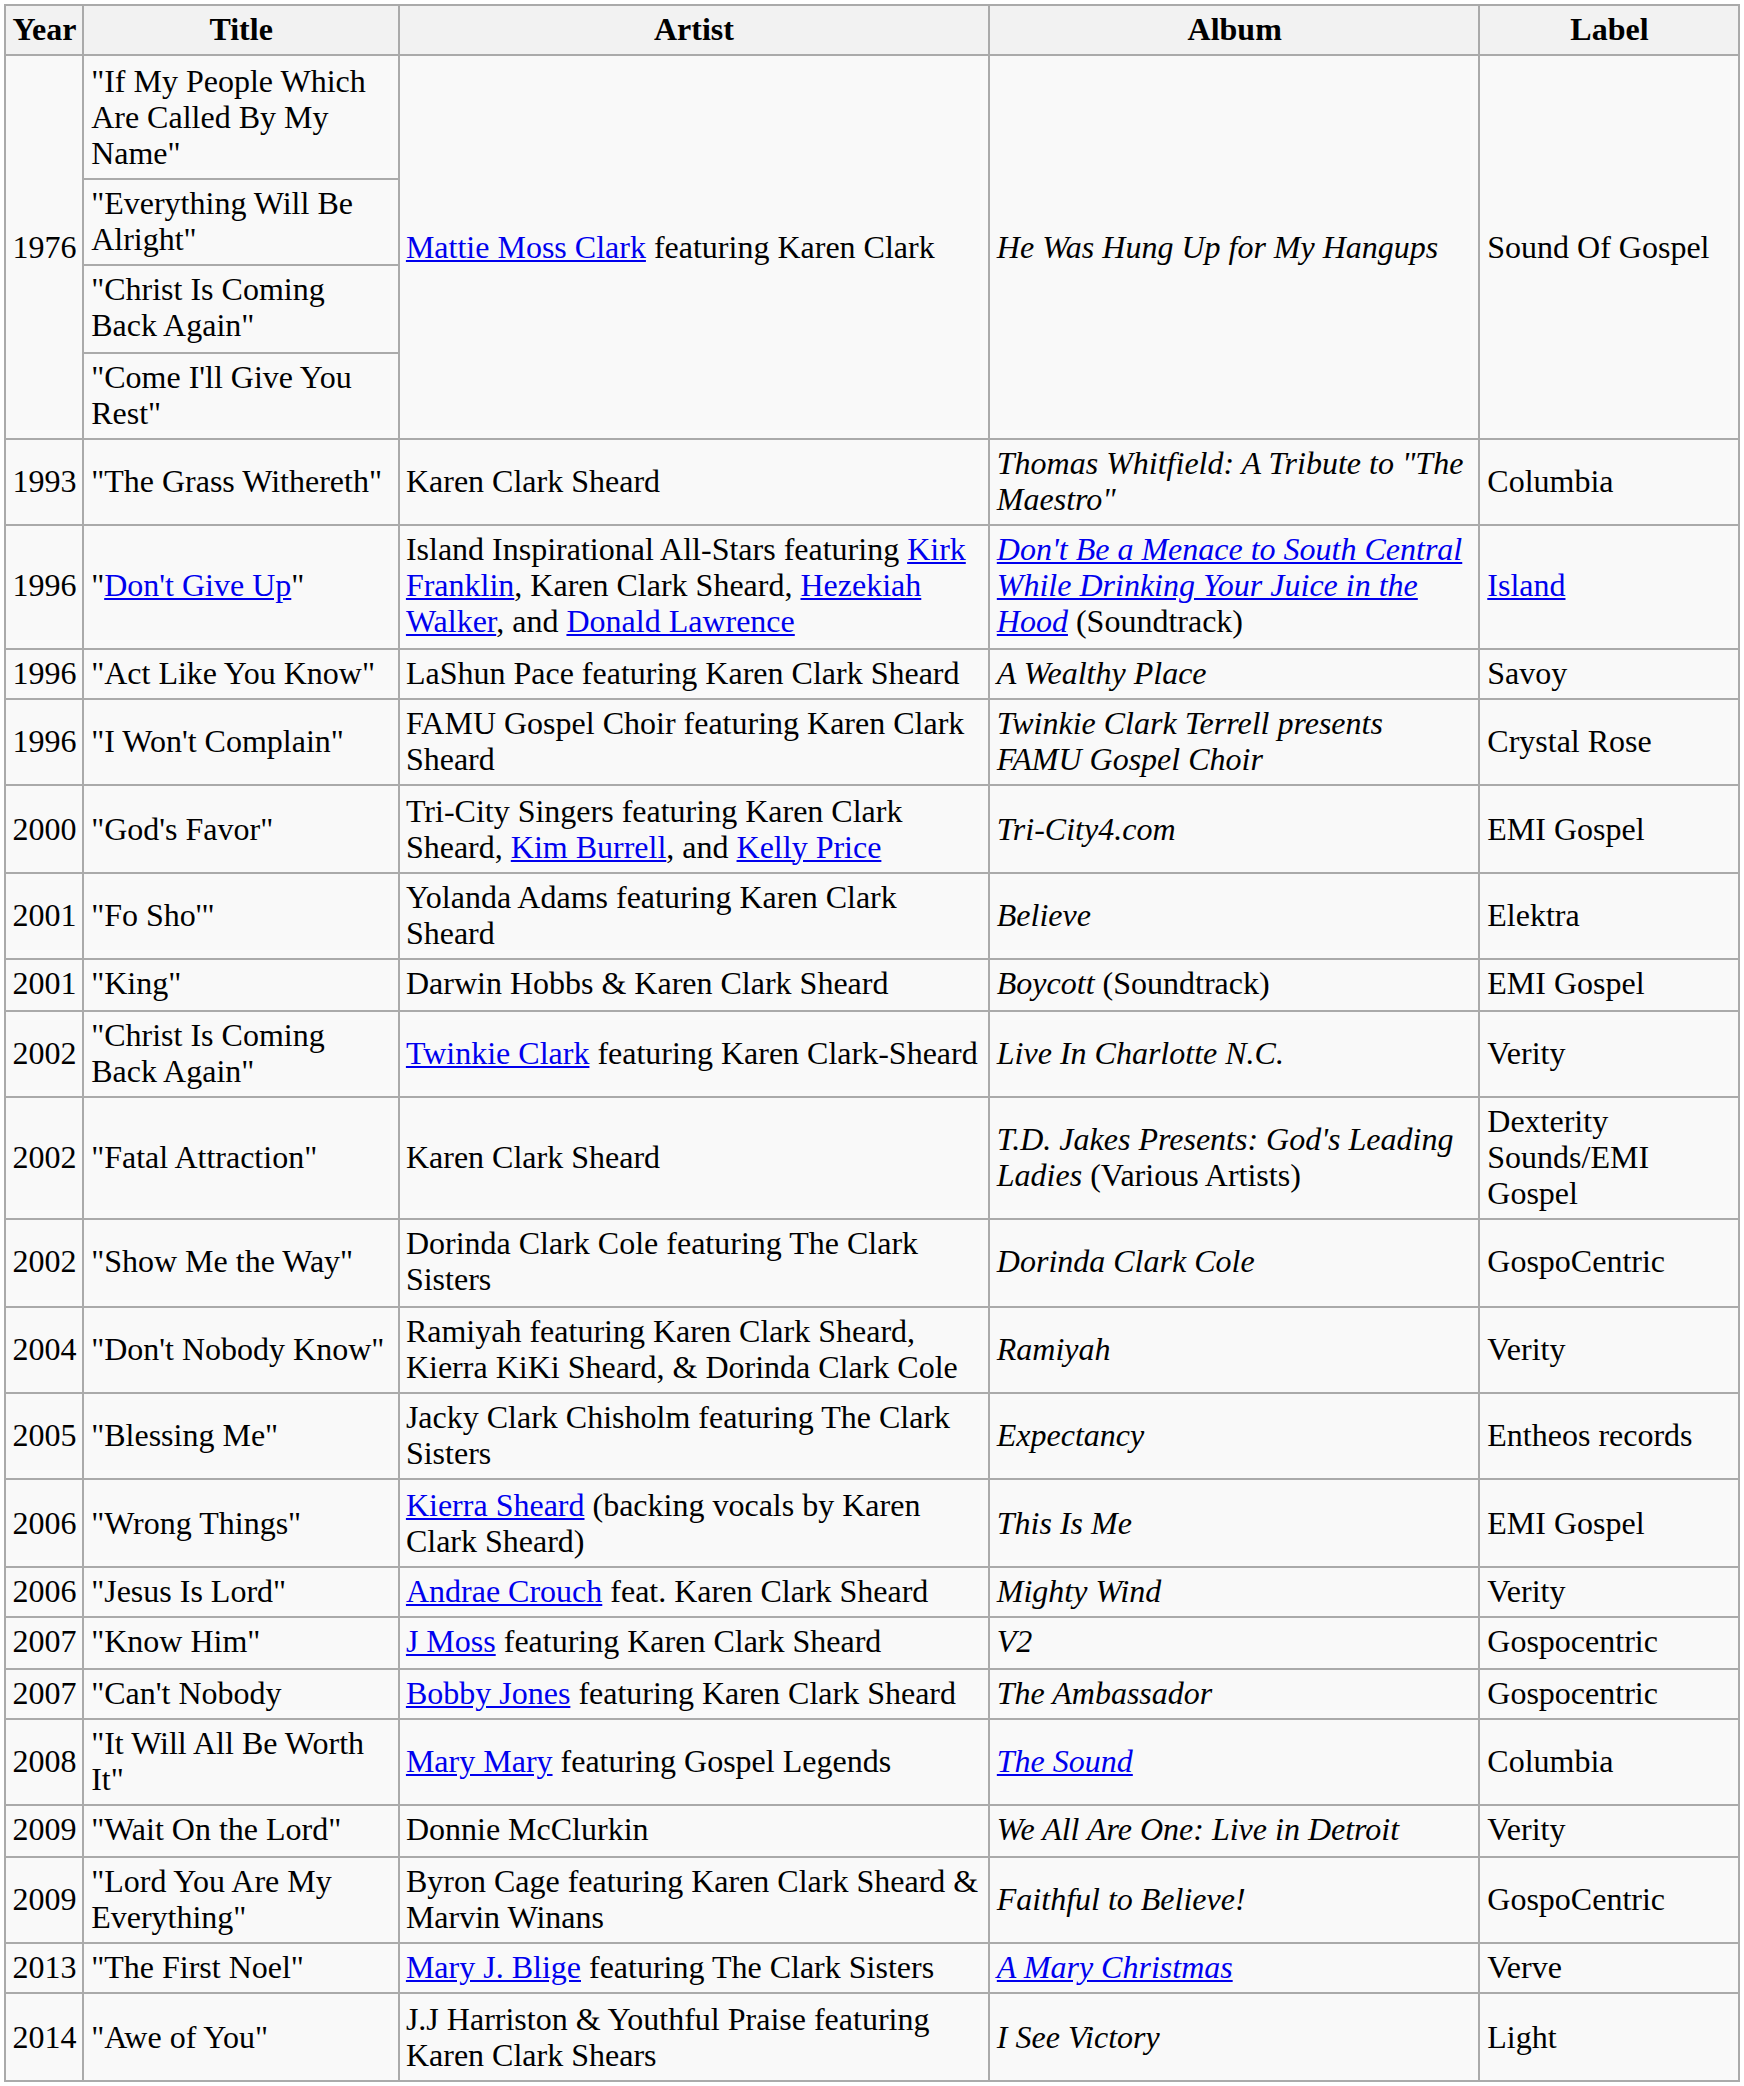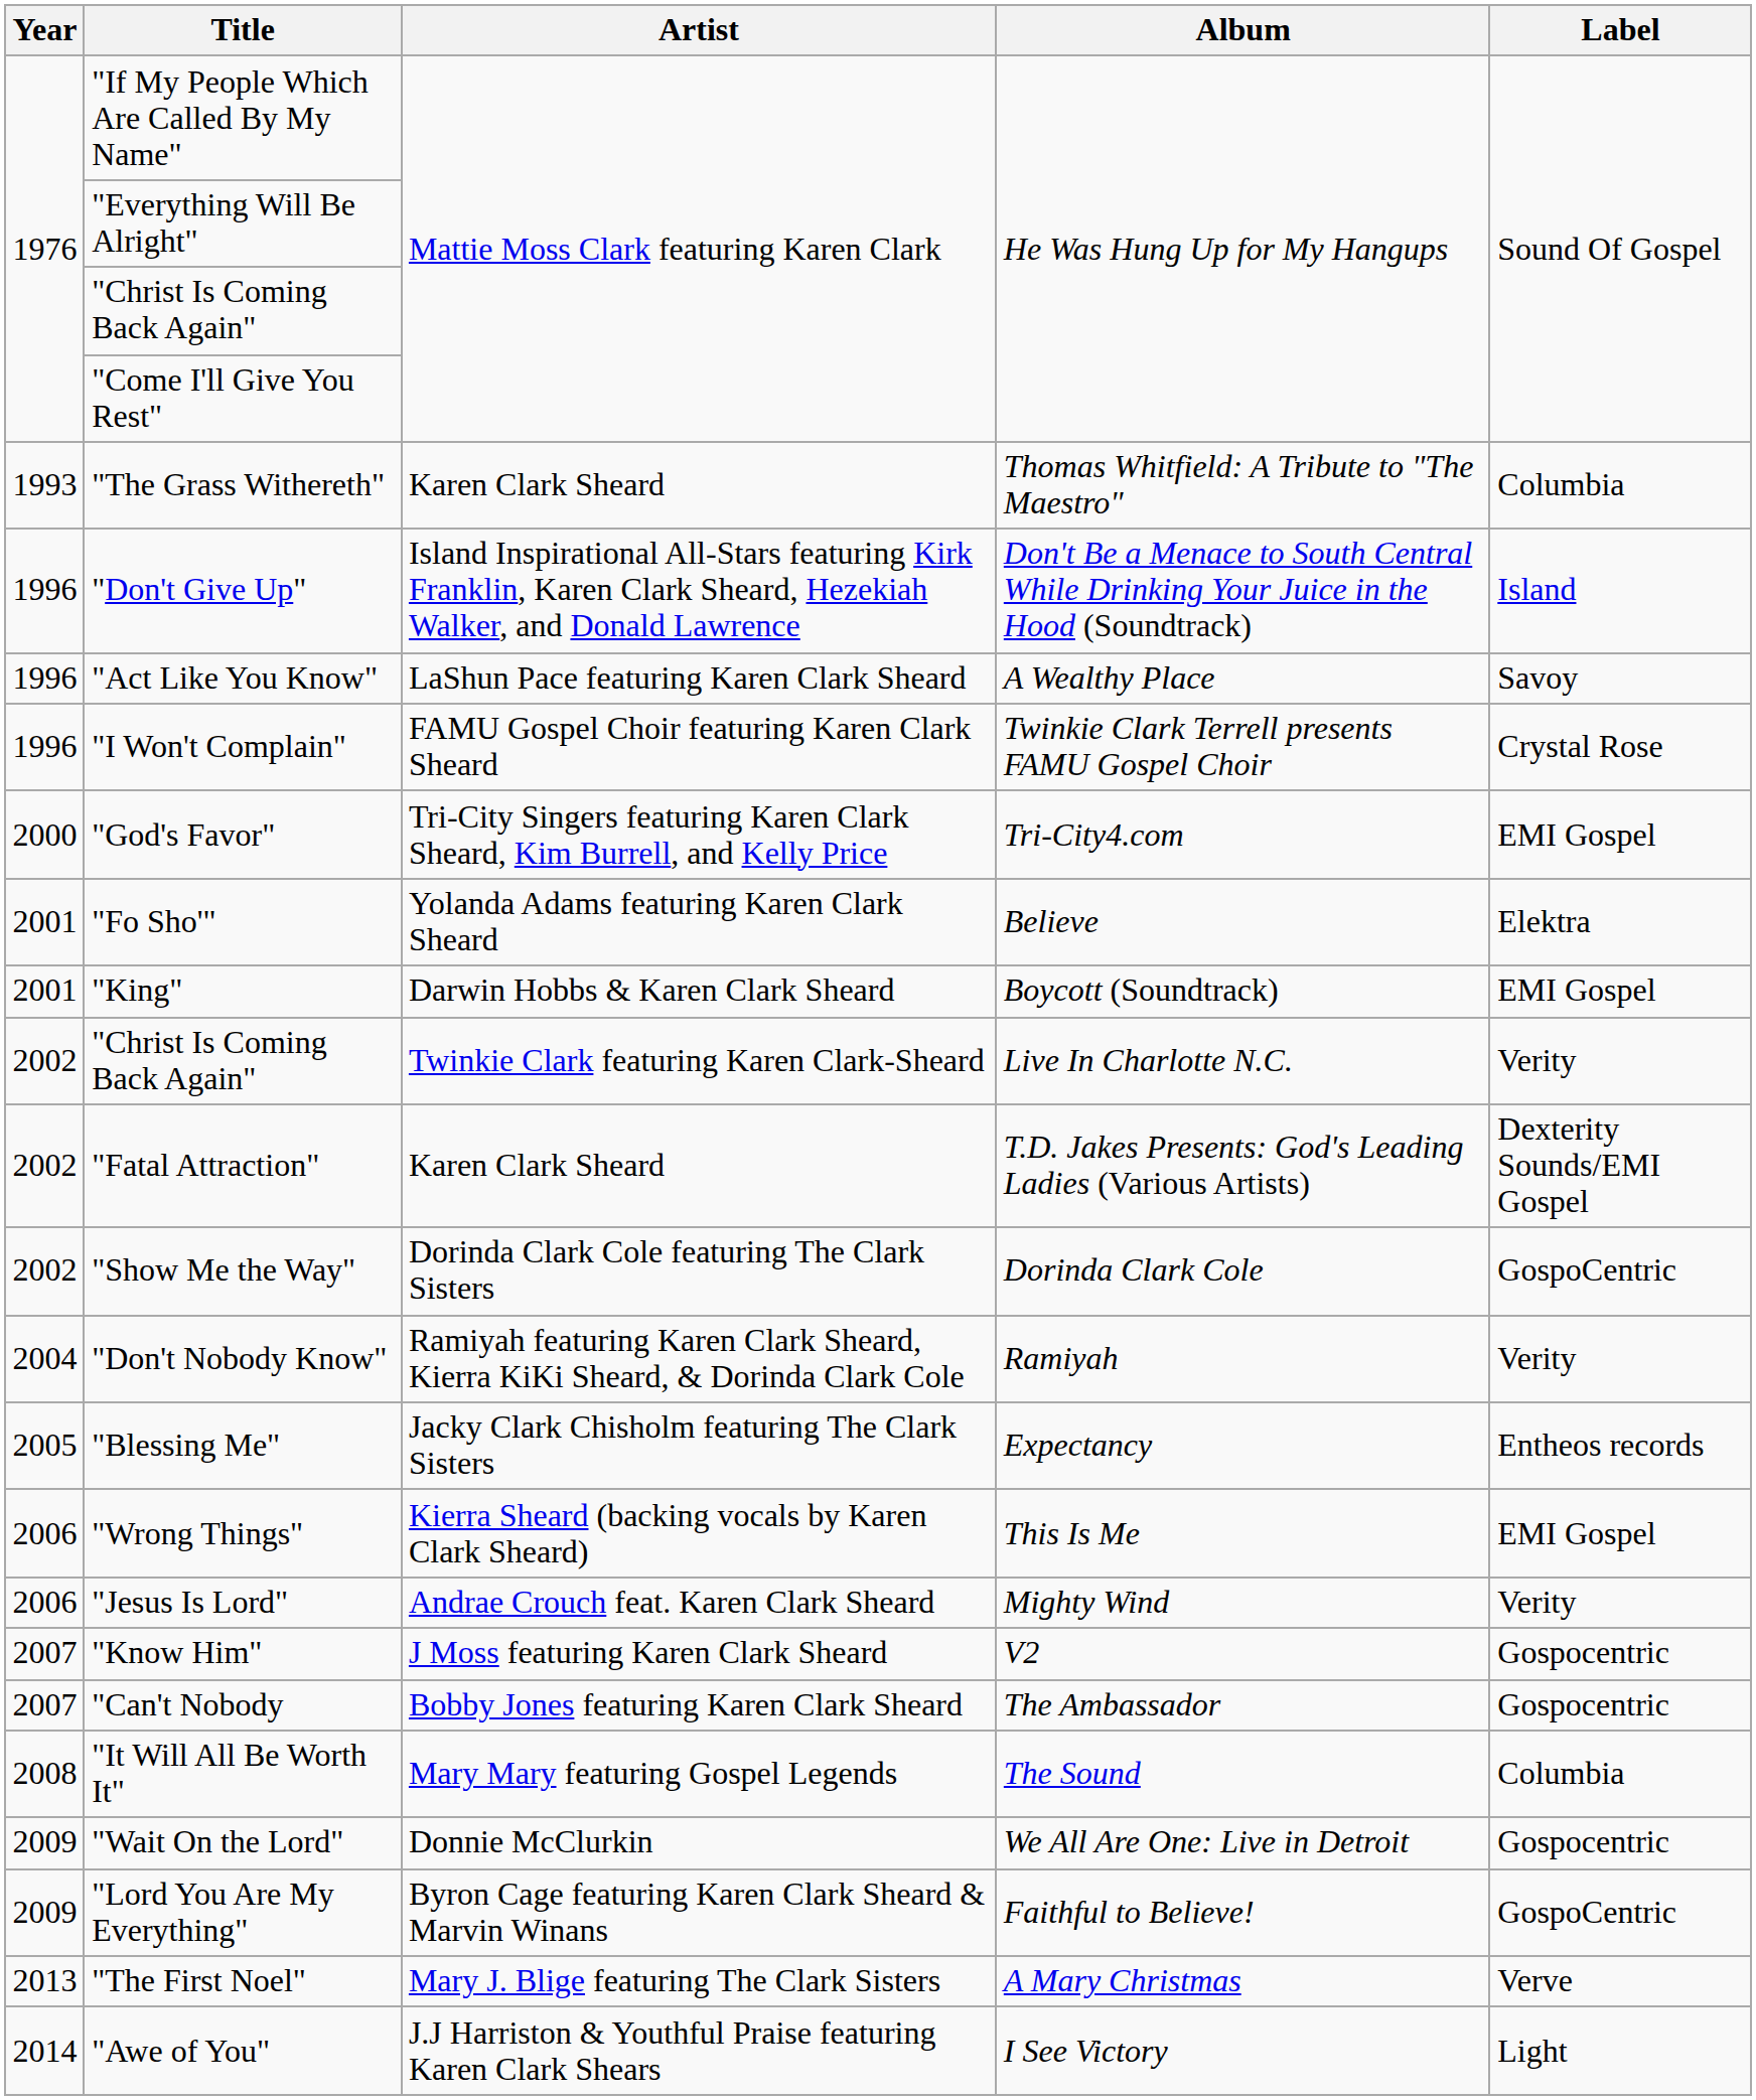 <table class="wikitable">
 <tr>
 <th>Year</th>
 <th>Title</th>
 <th>Artist</th>
 <th>Album</th>
 <th>Label</th>
 </tr>
 <tr>
 <td rowspan="4">1976</td>
 <td>"If My People Which Are Called By My Name"</td>
 <td rowspan="4"><a href='#'>Mattie Moss Clark</a> featuring Karen Clark</td>
 <td rowspan="4"><em>He Was Hung Up for My Hangups</em></td>
 <td rowspan="4">Sound Of Gospel</td>
 </tr>
 <tr>
 <td>"Everything Will Be Alright"</td>
 </tr>
 <tr>
 <td>"Christ Is Coming Back Again"</td>
 </tr>
 <tr>
 <td>"Come I'll Give You Rest"</td>
 </tr>
 <tr>
 <td>1993</td>
 <td>"The Grass Withereth"</td>
 <td>Karen Clark Sheard</td>
 <td><em>Thomas Whitfield: A Tribute to "The Maestro"</em></td>
 <td>Columbia</td>
 </tr>
 <tr>
 <td>1996</td>
 <td>"<a href='#'>Don't Give Up</a>"</td>
 <td>Island Inspirational All-Stars featuring <a href='#'>Kirk Franklin</a>, Karen Clark Sheard, <a href='#'>Hezekiah Walker</a>, and <a href='#'>Donald Lawrence</a></td>
 <td><em><a href='#'>Don't Be a Menace to South Central While Drinking Your Juice in the Hood</a></em> (Soundtrack)</td>
 <td><a href='#'>Island</a></td>
 </tr>
 <tr>
 <td>1996</td>
 <td>"Act Like You Know"</td>
 <td>LaShun Pace featuring Karen Clark Sheard</td>
 <td><em>A Wealthy Place</em></td>
 <td>Savoy</td>
 </tr>
 <tr>
 <td>1996</td>
 <td>"I Won't Complain"</td>
 <td>FAMU Gospel Choir featuring Karen Clark Sheard</td>
 <td><em>Twinkie Clark Terrell presents FAMU Gospel Choir</em></td>
 <td>Crystal Rose</td>
 </tr>
 <tr>
 <td>2000</td>
 <td>"God's Favor"</td>
 <td>Tri-City Singers featuring Karen Clark Sheard, <a href='#'>Kim Burrell</a>, and <a href='#'>Kelly Price</a></td>
 <td><em>Tri-City4.com</em></td>
 <td>EMI Gospel</td>
 </tr>
 <tr>
 <td>2001</td>
 <td>"Fo Sho'"</td>
 <td>Yolanda Adams featuring Karen Clark Sheard</td>
 <td><em>Believe</em></td>
 <td>Elektra</td>
 </tr>
 <tr>
 <td>2001</td>
 <td>"King"</td>
 <td>Darwin Hobbs & Karen Clark Sheard</td>
 <td><em>Boycott</em> (Soundtrack)</td>
 <td>EMI Gospel</td>
 </tr>
 <tr>
 <td>2002</td>
 <td>"Christ Is Coming Back Again"</td>
 <td><a href='#'>Twinkie Clark</a> featuring Karen Clark-Sheard</td>
 <td><em>Live In Charlotte N.C.</em></td>
 <td>Verity</td>
 </tr>
 <tr>
 <td>2002</td>
 <td>"Fatal Attraction"</td>
 <td>Karen Clark Sheard</td>
 <td><em>T.D. Jakes Presents: God's Leading Ladies</em> (Various Artists)</td>
 <td>Dexterity Sounds/EMI Gospel</td>
 </tr>
 <tr>
 <td>2002</td>
 <td>"Show Me the Way"</td>
 <td>Dorinda Clark Cole featuring The Clark Sisters</td>
 <td><em>Dorinda Clark Cole</em></td>
 <td>GospoCentric</td>
 </tr>
 <tr>
 <td>2004</td>
 <td>"Don't Nobody Know"</td>
 <td>Ramiyah featuring Karen Clark Sheard, Kierra KiKi Sheard, & Dorinda Clark Cole</td>
 <td><em>Ramiyah</em></td>
 <td>Verity</td>
 </tr>
 <tr>
 <td>2005</td>
 <td>"Blessing Me"</td>
 <td>Jacky Clark Chisholm featuring The Clark Sisters</td>
 <td><em>Expectancy</em></td>
 <td>Entheos records</td>
 </tr>
 <tr>
 <td>2006</td>
 <td>"Wrong Things"</td>
 <td><a href='#'>Kierra Sheard</a> (backing vocals by Karen Clark Sheard)</td>
 <td><em>This Is Me</em></td>
 <td>EMI Gospel</td>
 </tr>
 <tr>
 <td>2006</td>
 <td>"Jesus Is Lord"</td>
 <td><a href='#'>Andrae Crouch</a> feat. Karen Clark Sheard</td>
 <td><em>Mighty Wind</em></td>
 <td>Verity</td>
 </tr>
 <tr>
 <td>2007</td>
 <td>"Know Him"</td>
 <td><a href='#'>J Moss</a> featuring Karen Clark Sheard</td>
 <td><em>V2</em></td>
 <td>Gospocentric</td>
 </tr>
 <tr>
 <td>2007</td>
 <td>"Can't Nobody</td>
 <td><a href='#'>Bobby Jones</a> featuring Karen Clark Sheard</td>
 <td><em>The Ambassador</em></td>
 <td>Gospocentric</td>
 </tr>
 <tr>
 <td>2008</td>
 <td>"It Will All Be Worth It"</td>
 <td><a href='#'>Mary Mary</a> featuring Gospel Legends</td>
 <td><em><a href='#'>The Sound</a></em></td>
 <td>Columbia</td>
 </tr>
 <tr>
 <td>2009</td>
 <td>"Wait On the Lord"</td>
 <td>Donnie McClurkin</td>
 <td><em>We All Are One: Live in Detroit</em></td>
-<td>Verity</td>
+<td>Gospocentric</td>
 </tr>
 <tr>
 <td>2009</td>
 <td>"Lord You Are My Everything"</td>
 <td>Byron Cage featuring Karen Clark Sheard & Marvin Winans</td>
 <td><em>Faithful to Believe!</em></td>
 <td>GospoCentric</td>
 </tr>
 <tr>
 <td>2013</td>
 <td>"The First Noel"</td>
 <td><a href='#'>Mary J. Blige</a> featuring The Clark Sisters</td>
 <td><em><a href='#'>A Mary Christmas</a></em></td>
 <td>Verve</td>
 </tr>
 <tr>
 <td>2014</td>
 <td>"Awe of You"</td>
 <td>J.J Harriston & Youthful Praise featuring Karen Clark Shears</td>
 <td><em>I See Victory</em></td>
 <td>Light</td>
 </tr>
 <tr>
 </tr>
 </table>
